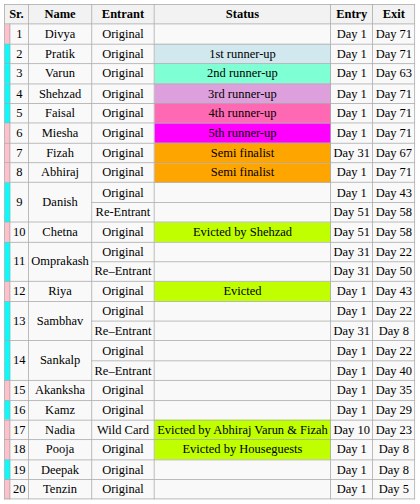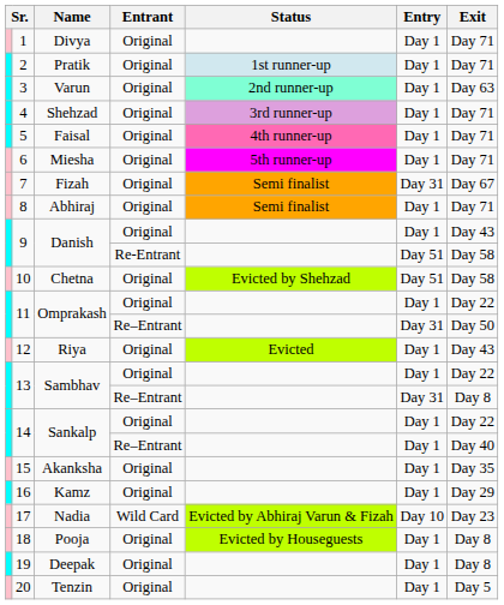 <table class="wikitable sortable" style="text-align:center">
 <tr>
 <th colspan="2">Sr.</th>
 <th>Name</th>
 <th>Entrant</th>
 <th>Status</th>
 <th>Entry</th>
 <th>Exit</th>
 </tr>
 <tr>
 <td style="background:pink;"></td>
 <td>1</td>
 <td>Divya</td>
 <td>Original</td>
 <td></td>
 <td>Day 1</td>
 <td>Day 71</td>
 </tr>
 <tr>
 <td style="background:cyan;"></td>
 <td>2</td>
 <td>Pratik</td>
 <td>Original</td>
 <td style="background:#D1E8EF;">1st runner-up</td>
 <td>Day 1</td>
 <td>Day 71</td>
 </tr>
 <tr>
 <td style="background:cyan;"></td>
 <td>3</td>
 <td>Varun</td>
 <td>Original</td>
 <td style ="background:#7FFFD4;">2nd runner-up</td>
 <td>Day 1</td>
 <td>Day 63</td>
 </tr>
 <tr>
 <td style="background:cyan;"></td>
 <td>4</td>
 <td>Shehzad</td>
 <td>Original</td>
 <td style="background:#DDA0DD;">3rd runner-up</td>
 <td>Day 1</td>
 <td>Day 71</td>
 </tr>
 <tr>
 <td style="background:cyan;"></td>
 <td>5</td>
 <td>Faisal</td>
 <td>Original</td>
 <td style="background:#FF69B4; text-align:center;">4th runner-up</td>
 <td>Day 1</td>
 <td>Day 71</td>
 </tr>
 <tr>
 <td style="background:pink;"></td>
 <td>6</td>
 <td>Miesha</td>
 <td>Original</td>
 <td style="background:#FF00FF;">5th runner-up</td>
 <td>Day 1</td>
 <td>Day 71</td>
 </tr>
 <tr>
 <td style="background:pink;"></td>
 <td>7</td>
 <td>Fizah</td>
 <td>Original</td>
 <td style="background:orange;">Semi finalist</td>
 <td>Day 31</td>
 <td>Day 67</td>
 </tr>
 <tr>
 <td style="background:pink;"></td>
 <td>8</td>
 <td>Abhiraj</td>
 <td>Original</td>
 <td style="background:orange;">Semi finalist</td>
 <td>Day 1</td>
 <td>Day 71</td>
 </tr>
 <tr>
 <td rowspan="2" style="background:cyan;"></td>
 <td rowspan="2">9</td>
 <td rowspan="2">Danish</td>
 <td>Original</td>
 <td></td>
 <td>Day 1</td>
 <td>Day 43</td>
 </tr>
 <tr>
 <td>Re-Entrant</td>
 <td></td>
 <td>Day 51</td>
 <td>Day 58</td>
 </tr>
 <tr>
 <td style="background:pink;"></td>
 <td>10</td>
 <td>Chetna</td>
 <td>Original</td>
 <td style="background:#BFFF00;">Evicted by Shehzad</td>
 <td>Day 51</td>
 <td>Day 58</td>
 </tr>
 <tr>
 <td rowspan="2" style="background:cyan;"></td>
 <td rowspan="2">11</td>
 <td rowspan="2">Omprakash</td>
 <td>Original</td>
 <td></td>
-<td>Day 31</td>
+<td>Day 1</td>
 <td>Day 22</td>
 </tr>
 <tr>
 <td>Re–Entrant</td>
 <td></td>
 <td>Day 31</td>
 <td>Day 50</td>
 </tr>
 <tr>
 <td style="background:pink;"></td>
 <td>12</td>
 <td>Riya</td>
 <td>Original</td>
 <td style="background:#BFFF00;">Evicted</td>
 <td>Day 1</td>
 <td>Day 43</td>
 </tr>
 <tr>
 <td rowspan="2" style="background:cyan;"></td>
 <td rowspan="2">13</td>
 <td rowspan="2">Sambhav</td>
 <td>Original</td>
 <td></td>
 <td>Day 1</td>
 <td>Day 22</td>
 </tr>
 <tr>
 <td>Re–Entrant</td>
 <td></td>
 <td>Day 31</td>
 <td>Day 8</td>
 </tr>
 <tr>
 <td rowspan="2" style="background:cyan;"></td>
 <td rowspan="2">14</td>
 <td rowspan="2">Sankalp</td>
 <td>Original</td>
 <td></td>
 <td>Day 1</td>
 <td>Day 22</td>
 </tr>
 <tr>
 <td>Re–Entrant</td>
 <td></td>
 <td>Day 1</td>
 <td>Day 40</td>
 </tr>
 <tr>
 <td style="background:pink;"></td>
 <td>15</td>
 <td>Akanksha</td>
 <td>Original</td>
 <td></td>
 <td>Day 1</td>
 <td>Day 35</td>
 </tr>
 <tr>
 <td style="background:cyan;"></td>
 <td>16</td>
 <td>Kamz</td>
 <td>Original</td>
 <td></td>
 <td>Day 1</td>
 <td>Day 29</td>
 </tr>
 <tr>
 <td style="background:pink;"></td>
 <td>17</td>
 <td>Nadia</td>
 <td>Wild Card</td>
 <td style="background:#BFFF00;">Evicted by Abhiraj Varun & Fizah</td>
 <td>Day 10</td>
 <td>Day 23</td>
 </tr>
 <tr>
 <td style="background:pink;"></td>
 <td>18</td>
 <td>Pooja</td>
 <td>Original</td>
 <td style="background:#BFFF00;">Evicted by Houseguests</td>
 <td>Day 1</td>
 <td>Day 8</td>
 </tr>
 <tr>
 <td style="background:cyan;"></td>
 <td>19</td>
 <td>Deepak</td>
 <td>Original</td>
 <td></td>
 <td>Day 1</td>
 <td>Day 8</td>
 </tr>
 <tr>
 <td style="background:pink;"></td>
 <td>20</td>
 <td>Tenzin</td>
 <td>Original</td>
 <td></td>
 <td>Day 1</td>
 <td>Day 5</td>
 </tr>
 </table>
